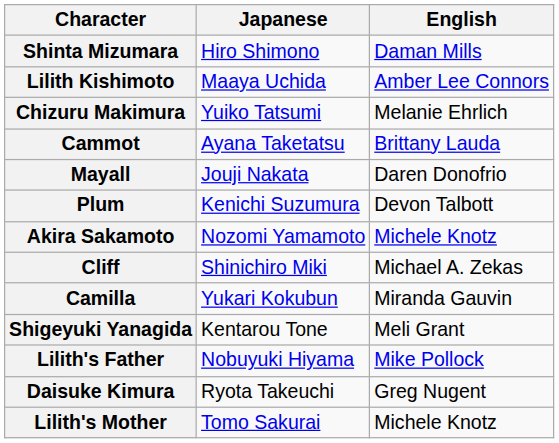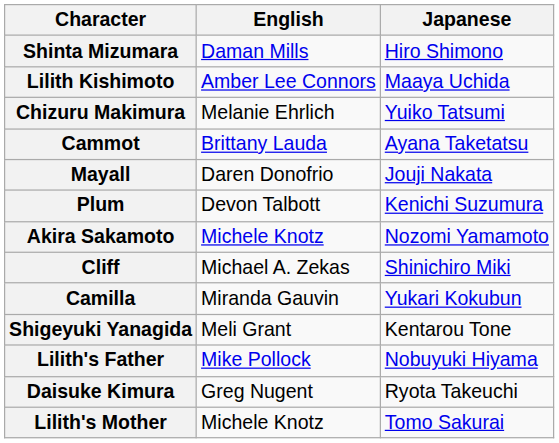 <table class="wikitable">
 <tr>
 <th>Character</th>
+<th>English</th>
 <th>Japanese</th>
-<th>English</th>
 </tr>
 <tr>
 <th>Shinta Mizumara</th>
+<td><a href='#'>Daman Mills</a></td>
 <td><a href='#'>Hiro Shimono</a></td>
-<td><a href='#'>Daman Mills</a></td>
 </tr>
 <tr>
 <th>Lilith Kishimoto</th>
+<td><a href='#'>Amber Lee Connors</a></td>
 <td><a href='#'>Maaya Uchida</a></td>
-<td><a href='#'>Amber Lee Connors</a></td>
 </tr>
 <tr>
 <th>Chizuru Makimura</th>
+<td>Melanie Ehrlich</td>
 <td><a href='#'>Yuiko Tatsumi</a></td>
-<td>Melanie Ehrlich</td>
 </tr>
 <tr>
 <th>Cammot</th>
+<td><a href='#'>Brittany Lauda</a></td>
 <td><a href='#'>Ayana Taketatsu</a></td>
-<td><a href='#'>Brittany Lauda</a></td>
 </tr>
 <tr>
 <th>Mayall</th>
+<td>Daren Donofrio</td>
 <td><a href='#'>Jouji Nakata</a></td>
-<td>Daren Donofrio</td>
 </tr>
 <tr>
 <th>Plum</th>
+<td>Devon Talbott</td>
 <td><a href='#'>Kenichi Suzumura</a></td>
-<td>Devon Talbott</td>
 </tr>
 <tr>
 <th>Akira Sakamoto</th>
+<td><a href='#'>Michele Knotz</a></td>
 <td><a href='#'>Nozomi Yamamoto</a></td>
-<td><a href='#'>Michele Knotz</a></td>
 </tr>
 <tr>
 <th>Cliff</th>
+<td>Michael A. Zekas</td>
 <td><a href='#'>Shinichiro Miki</a></td>
-<td>Michael A. Zekas</td>
 </tr>
 <tr>
 <th>Camilla</th>
+<td>Miranda Gauvin</td>
 <td><a href='#'>Yukari Kokubun</a></td>
-<td>Miranda Gauvin</td>
 </tr>
 <tr>
 <th>Shigeyuki Yanagida</th>
+<td>Meli Grant</td>
 <td>Kentarou Tone</td>
-<td>Meli Grant</td>
 </tr>
 <tr>
 <th>Lilith's Father</th>
+<td><a href='#'>Mike Pollock</a></td>
 <td><a href='#'>Nobuyuki Hiyama</a></td>
-<td><a href='#'>Mike Pollock</a></td>
 </tr>
 <tr>
 <th>Daisuke Kimura</th>
+<td>Greg Nugent</td>
 <td>Ryota Takeuchi</td>
-<td>Greg Nugent</td>
 </tr>
 <tr>
 <th>Lilith's Mother</th>
+<td>Michele Knotz</td>
 <td><a href='#'>Tomo Sakurai</a></td>
-<td>Michele Knotz</td>
 </tr>
 </table>
